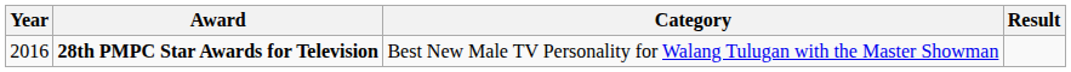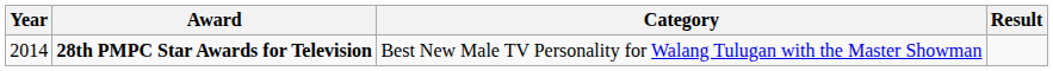 <table class="wikitable">
 <tr>
 <th>Year</th>
 <th>Award</th>
 <th>Category</th>
 <th>Result</th>
 </tr>
 <tr>
-<td>2016</td>
+<td>2014</td>
 <td><strong>28th PMPC Star Awards for Television</strong></td>
 <td>Best New Male TV Personality for <a href='#'>Walang Tulugan with the Master Showman</a></td>
 <td></td>
 </tr>
 </table>
